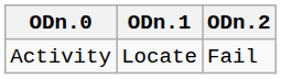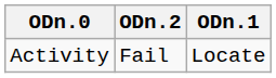 <table class="wikitable">
 <tr>
 <th>ODn.0</th>
+<th>ODn.2</th>
 <th>ODn.1</th>
-<th>ODn.2</th>
 </tr>
 <tr>
 <td>Activity</td>
+<td>Fail</td>
 <td>Locate</td>
-<td>Fail</td>
 </tr>
 </table>
